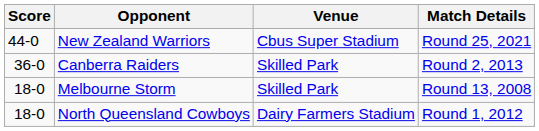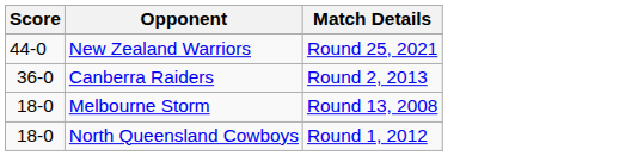 <table class="wikitable" style="text-align:left;">
 <tr>
 <th>Score</th>
 <th>Opponent</th>
-<th>Venue</th>
 <th>Match Details</th>
 </tr>
 <tr>
 <td>44-0</td>
 <td><a href='#'>New Zealand Warriors</a></td>
-<td><a href='#'>Cbus Super Stadium</a></td>
 <td><a href='#'>Round 25, 2021</a></td>
 </tr>
 <tr>
 <td style="text-align:center;">36-0</td>
 <td><a href='#'>Canberra Raiders</a></td>
-<td><a href='#'>Skilled Park</a></td>
 <td><a href='#'>Round 2, 2013</a></td>
 </tr>
 <tr>
 <td style="text-align:center;">18-0</td>
 <td><a href='#'>Melbourne Storm</a></td>
-<td><a href='#'>Skilled Park</a></td>
 <td><a href='#'>Round 13, 2008</a></td>
 </tr>
 <tr>
 <td style="text-align:center;">18-0</td>
 <td><a href='#'>North Queensland Cowboys</a></td>
-<td><a href='#'>Dairy Farmers Stadium</a></td>
 <td><a href='#'>Round 1, 2012</a></td>
 </tr>
 </table>
